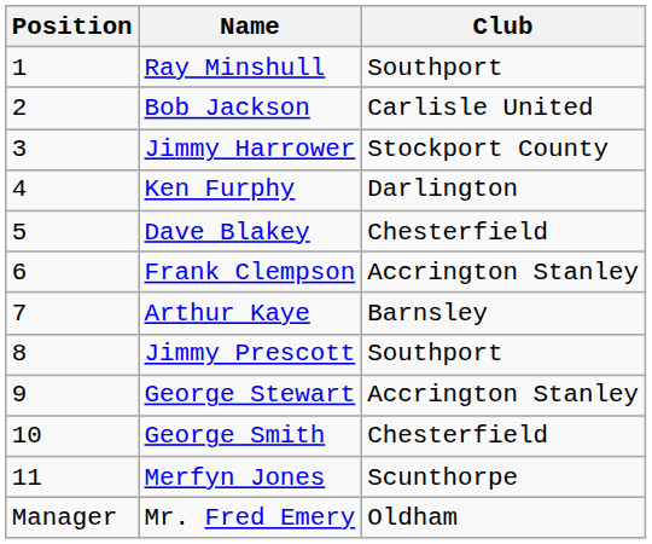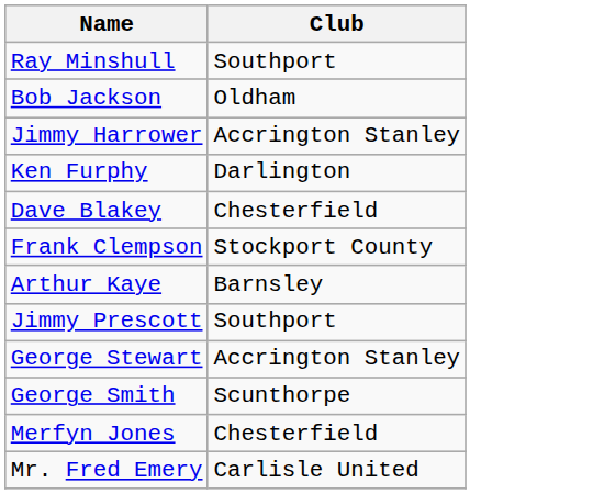 <table class="wikitable" border="1">
 <tr>
-<th>Position</th>
 <th>Name</th>
 <th>Club</th>
 </tr>
 <tr>
-<td>1</td>
 <td><a href='#'>Ray Minshull</a></td>
 <td>Southport</td>
 </tr>
 <tr>
-<td>2</td>
 <td><a href='#'>Bob Jackson</a></td>
-<td>Carlisle United</td>
+<td>Oldham</td>
 </tr>
 <tr>
-<td>3</td>
 <td><a href='#'>Jimmy Harrower</a></td>
-<td>Stockport County</td>
+<td>Accrington Stanley</td>
 </tr>
 <tr>
-<td>4</td>
 <td><a href='#'>Ken Furphy</a></td>
 <td>Darlington</td>
 </tr>
 <tr>
-<td>5</td>
 <td><a href='#'>Dave Blakey</a></td>
 <td>Chesterfield</td>
 </tr>
 <tr>
-<td>6</td>
 <td><a href='#'>Frank Clempson</a></td>
-<td>Accrington Stanley</td>
+<td>Stockport County</td>
 </tr>
 <tr>
-<td>7</td>
 <td><a href='#'>Arthur Kaye</a></td>
 <td>Barnsley</td>
 </tr>
 <tr>
-<td>8</td>
 <td><a href='#'>Jimmy Prescott</a></td>
 <td>Southport</td>
 </tr>
 <tr>
-<td>9</td>
 <td><a href='#'>George Stewart</a></td>
 <td>Accrington Stanley</td>
 </tr>
 <tr>
-<td>10</td>
 <td><a href='#'>George Smith</a></td>
+<td>Scunthorpe</td>
+</tr>
+<tr>
+<td><a href='#'>Merfyn Jones</a></td>
 <td>Chesterfield</td>
 </tr>
 <tr>
-<td>11</td>
-<td><a href='#'>Merfyn Jones</a></td>
-<td>Scunthorpe</td>
-</tr>
-<tr>
-<td>Manager</td>
 <td>Mr. <a href='#'>Fred Emery</a></td>
-<td>Oldham</td>
+<td>Carlisle United</td>
 </tr>
 </table>
